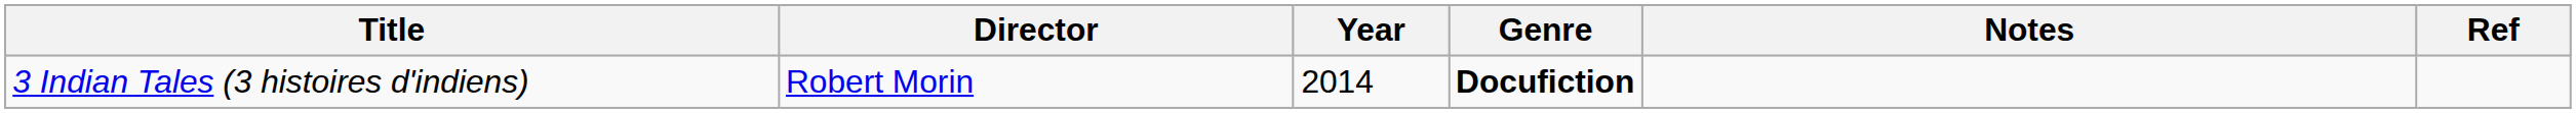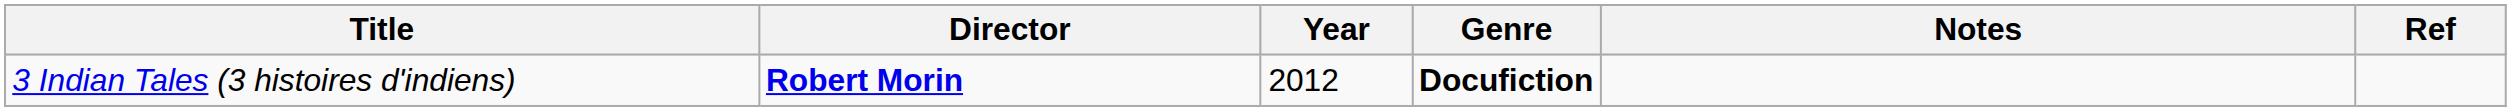 <table class="wikitable sortable" style="width:100%;">
 <tr style="background:#bebebe;">
 <th style="width:30%;">Title</th>
 <th style="width:20%;">Director</th>
 <th style="width:6%;">Year</th>
 <th style="width:6%;">Genre</th>
 <th style="width:30%;">Notes</th>
 <th style="width:6%;">Ref</th>
 </tr>
 <tr>
 <td><em><a href='#'>3 Indian Tales</a> (3 histoires d'indiens)</em></td>
-<td><a href='#'>Robert Morin</a></td>
-<td>2014</td>
+<td><strong><a href='#'>Robert Morin</a></strong></td>
+<td>2012</td>
 <td><strong>Docufiction</strong></td>
 <td></td>
 <td></td>
 </tr>
 </table>
